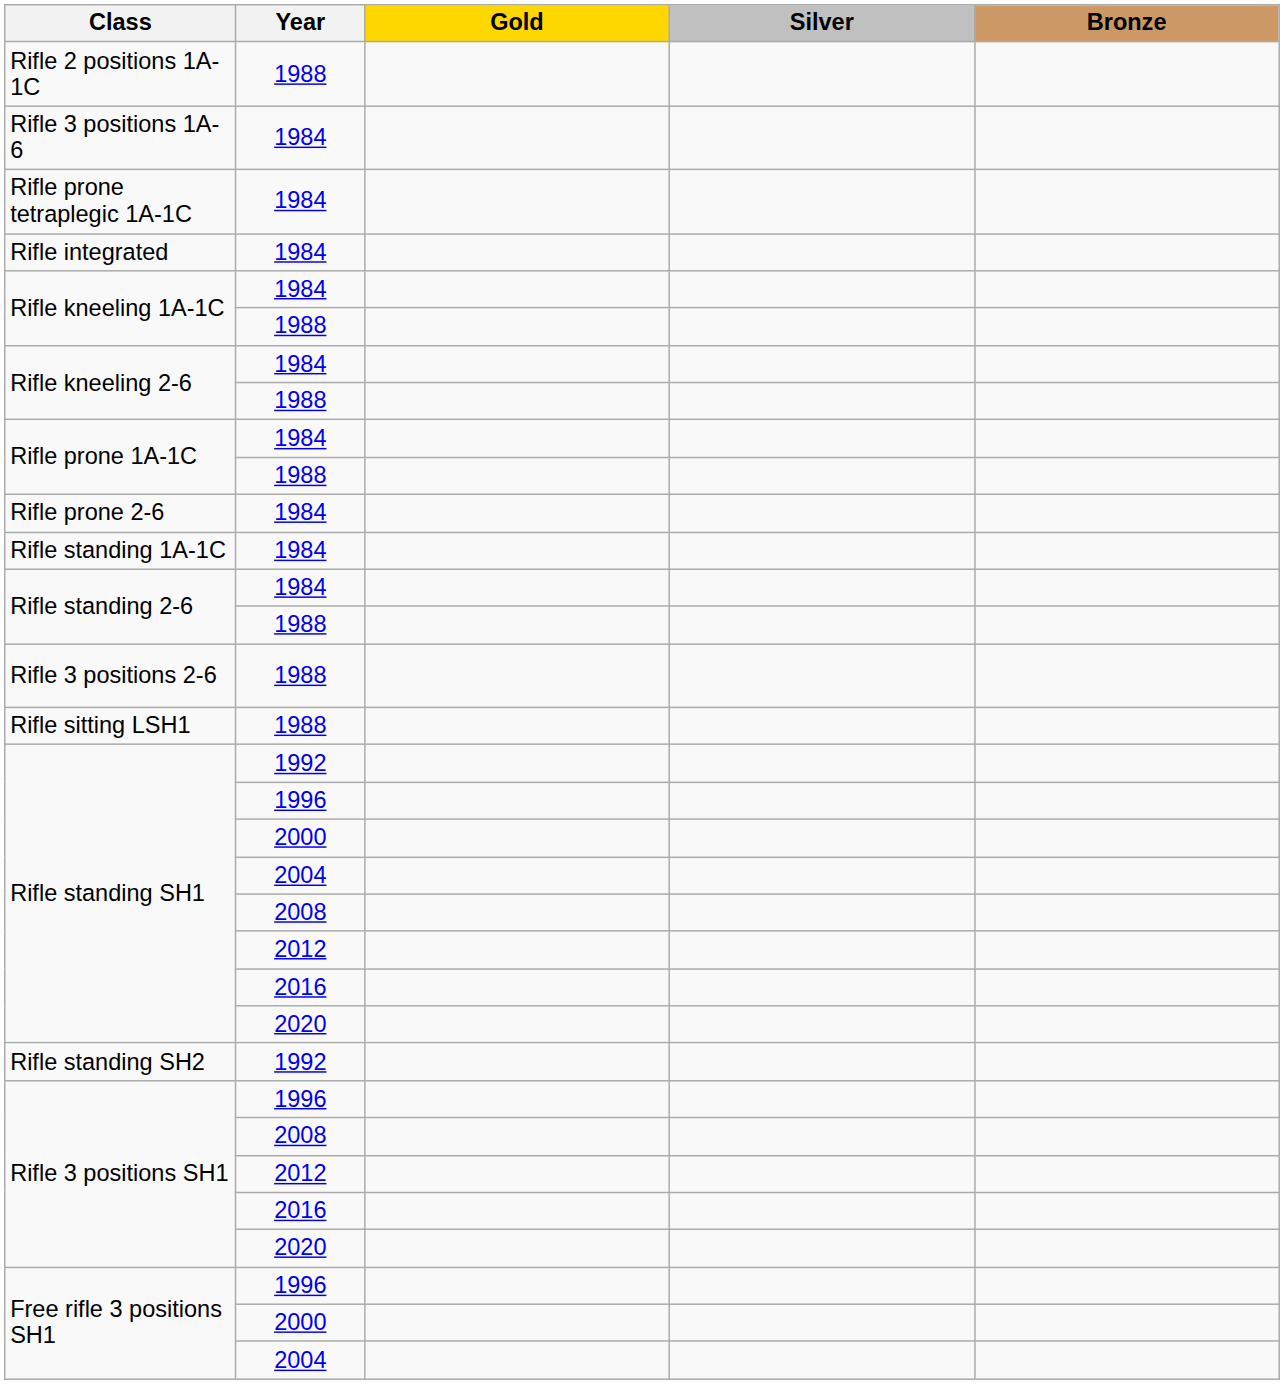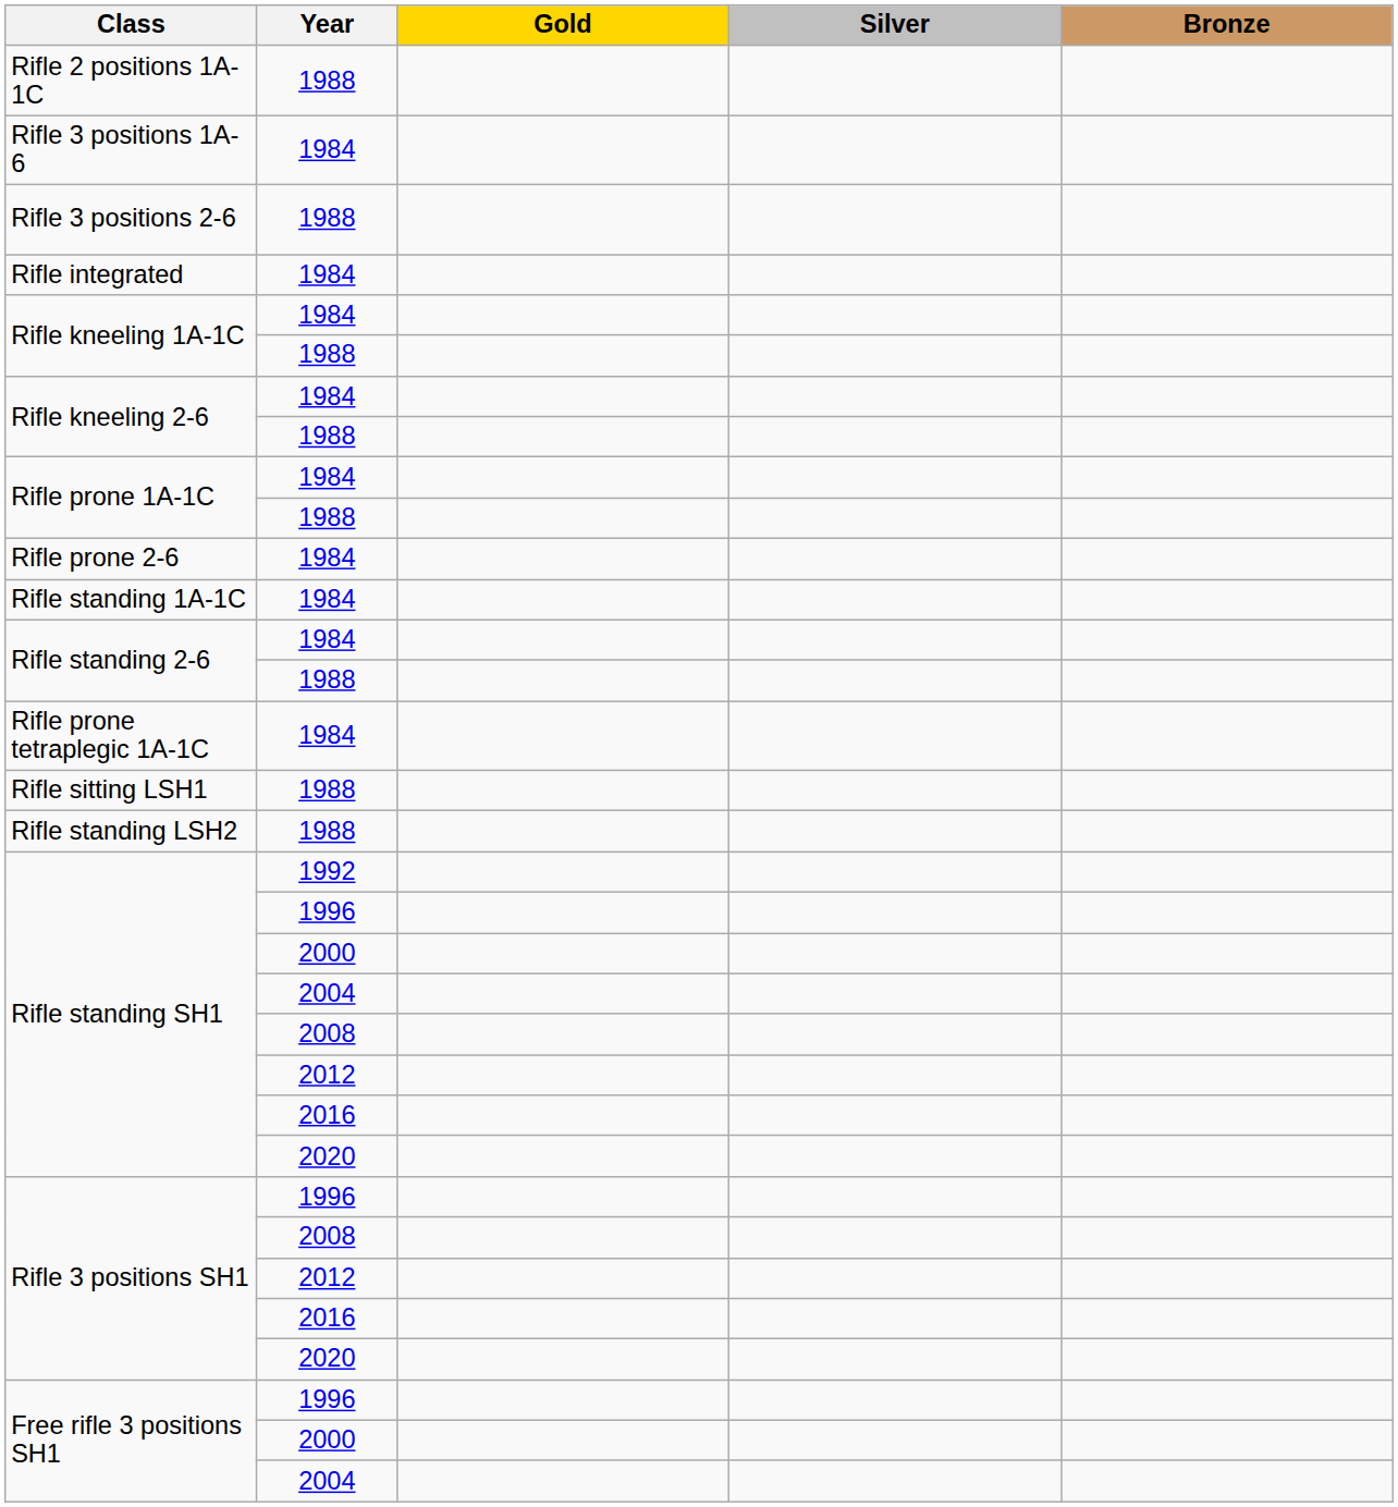 <table class="wikitable">
 <tr>
 <th width=150>Class</th>
 <th width=80>Year</th>
 <td align=center width=200 bgcolor=gold><strong>Gold</strong></td>
 <td align=center width=200 bgcolor=silver><strong>Silver</strong></td>
 <td align=center width=200 bgcolor=cc9966><strong>Bronze</strong></td>
 </tr>
 <tr>
 <td>Rifle 2 positions 1A-1C</td>
 <td align=center><a href='#'>1988</a></td>
 <td></td>
 <td></td>
 <td></td>
 </tr>
 <tr>
 <td>Rifle 3 positions 1A-6</td>
 <td align=center><a href='#'>1984</a></td>
 <td></td>
 <td></td>
 <td></td>
 </tr>
 <tr>
-<td>Rifle prone tetraplegic 1A-1C</td>
-<td align=center><a href='#'>1984</a></td>
+<td>Rifle 3 positions 2-6</td>
+<td align=center><a href='#'>1988</a></td>
 <td></td>
 <td></td>
-<td></td>
+<td><br><br></td>
 </tr>
 <tr>
 <td>Rifle integrated</td>
 <td align=center><a href='#'>1984</a></td>
 <td></td>
 <td></td>
 <td></td>
 </tr>
 <tr>
 <td rowspan=2>Rifle kneeling 1A-1C</td>
 <td align=center><a href='#'>1984</a></td>
 <td></td>
 <td></td>
 <td></td>
 </tr>
 <tr>
 <td align=center><a href='#'>1988</a></td>
 <td></td>
 <td></td>
 <td></td>
 </tr>
 <tr>
 <td rowspan=2>Rifle kneeling 2-6</td>
 <td align=center><a href='#'>1984</a></td>
 <td></td>
 <td></td>
 <td></td>
 </tr>
 <tr>
 <td align=center><a href='#'>1988</a></td>
 <td></td>
 <td></td>
 <td></td>
 </tr>
 <tr>
 <td rowspan=2>Rifle prone 1A-1C</td>
 <td align=center><a href='#'>1984</a></td>
 <td></td>
 <td></td>
 <td></td>
 </tr>
 <tr>
 <td align=center><a href='#'>1988</a></td>
 <td></td>
 <td></td>
 <td></td>
 </tr>
 <tr>
 <td>Rifle prone 2-6</td>
 <td align=center><a href='#'>1984</a></td>
 <td></td>
 <td></td>
 <td></td>
 </tr>
 <tr>
 <td>Rifle standing 1A-1C</td>
 <td align=center><a href='#'>1984</a></td>
 <td></td>
 <td></td>
 <td></td>
 </tr>
 <tr>
 <td rowspan=2>Rifle standing 2-6</td>
 <td align=center><a href='#'>1984</a></td>
 <td></td>
 <td></td>
 <td></td>
 </tr>
 <tr>
 <td align=center><a href='#'>1988</a></td>
 <td></td>
 <td></td>
 <td></td>
 </tr>
 <tr>
-<td>Rifle 3 positions 2-6</td>
+<td>Rifle prone tetraplegic 1A-1C</td>
+<td align=center><a href='#'>1984</a></td>
+<td></td>
+<td></td>
+<td></td>
+</tr>
+<tr>
+<td>Rifle sitting LSH1</td>
 <td align=center><a href='#'>1988</a></td>
 <td></td>
 <td></td>
-<td><br><br></td>
+<td></td>
 </tr>
 <tr>
-<td>Rifle sitting LSH1</td>
+<td>Rifle standing LSH2</td>
 <td align=center><a href='#'>1988</a></td>
 <td></td>
 <td></td>
 <td></td>
 </tr>
 <tr>
 <td rowspan=8>Rifle standing SH1</td>
 <td align=center><a href='#'>1992</a></td>
 <td></td>
 <td></td>
 <td></td>
 </tr>
 <tr>
 <td align=center><a href='#'>1996</a></td>
 <td></td>
 <td></td>
 <td></td>
 </tr>
 <tr>
 <td align=center><a href='#'>2000</a></td>
 <td></td>
 <td></td>
 <td></td>
 </tr>
 <tr>
 <td align=center><a href='#'>2004</a></td>
 <td></td>
 <td></td>
 <td></td>
 </tr>
 <tr>
 <td align=center><a href='#'>2008</a></td>
 <td></td>
 <td></td>
 <td></td>
 </tr>
 <tr>
 <td align=center><a href='#'>2012</a></td>
 <td></td>
 <td></td>
 <td></td>
 </tr>
 <tr>
 <td align=center><a href='#'>2016</a></td>
 <td></td>
 <td></td>
 <td></td>
 </tr>
 <tr>
 <td align=center><a href='#'>2020</a></td>
 <td></td>
 <td></td>
 <td></td>
 </tr>
 <tr>
-<td>Rifle standing SH2</td>
-<td align=center><a href='#'>1992</a></td>
-<td></td>
-<td></td>
-<td></td>
-</tr>
-<tr>
 <td rowspan=5>Rifle 3 positions SH1</td>
 <td align=center><a href='#'>1996</a></td>
 <td></td>
 <td></td>
 <td></td>
 </tr>
 <tr>
 <td align=center><a href='#'>2008</a></td>
 <td></td>
 <td></td>
 <td></td>
 </tr>
 <tr>
 <td align=center><a href='#'>2012</a></td>
 <td></td>
 <td></td>
 <td></td>
 </tr>
 <tr>
 <td align=center><a href='#'>2016</a></td>
 <td></td>
 <td></td>
 <td></td>
 </tr>
 <tr>
 <td align=center><a href='#'>2020</a></td>
 <td></td>
 <td></td>
 <td></td>
 </tr>
 <tr>
 <td rowspan=3>Free rifle 3 positions SH1</td>
 <td align=center><a href='#'>1996</a></td>
 <td></td>
 <td></td>
 <td></td>
 </tr>
 <tr>
 <td align=center><a href='#'>2000</a></td>
 <td></td>
 <td></td>
 <td></td>
 </tr>
 <tr>
 <td align=center><a href='#'>2004</a></td>
 <td></td>
 <td></td>
 <td></td>
 </tr>
 </table>
